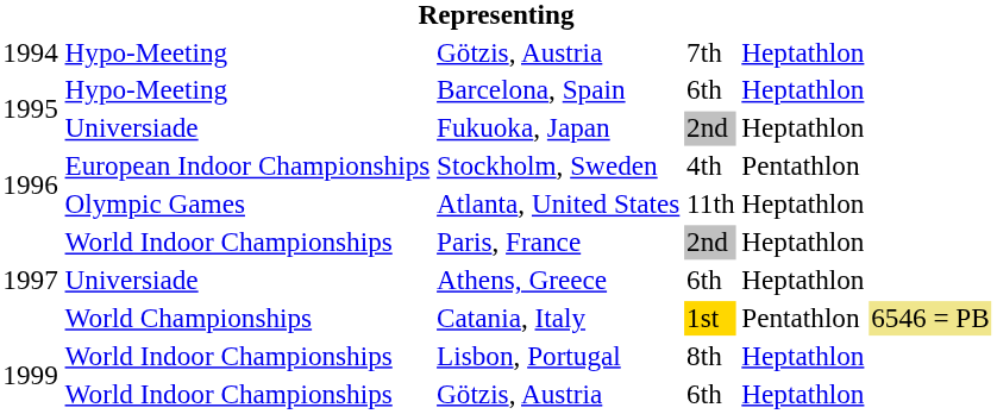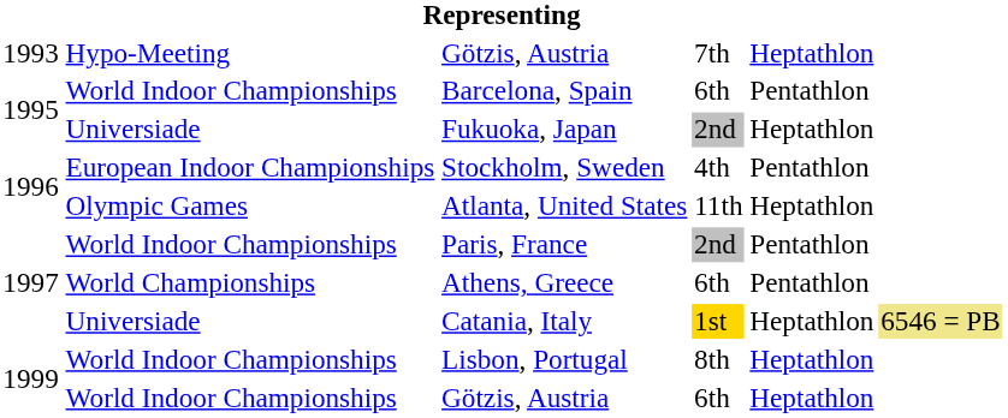 <table>
 <tr>
 <th colspan="6">Representing </th>
 </tr>
 <tr>
-<td>1994</td>
+<td>1993</td>
 <td><a href='#'>Hypo-Meeting</a></td>
 <td><a href='#'>Götzis</a>, <a href='#'>Austria</a></td>
 <td>7th</td>
 <td><a href='#'>Heptathlon</a></td>
 <td></td>
 </tr>
 <tr>
 <td rowspan=2>1995</td>
-<td><a href='#'>Hypo-Meeting</a></td>
+<td><a href='#'>World Indoor Championships</a></td>
 <td><a href='#'>Barcelona</a>, <a href='#'>Spain</a></td>
 <td>6th</td>
-<td><a href='#'>Heptathlon</a></td>
+<td>Pentathlon</td>
 <td></td>
 </tr>
 <tr>
 <td><a href='#'>Universiade</a></td>
 <td><a href='#'>Fukuoka</a>, <a href='#'>Japan</a></td>
 <td bgcolor="silver">2nd</td>
 <td>Heptathlon</td>
 <td></td>
 </tr>
 <tr>
 <td rowspan=2>1996</td>
 <td><a href='#'>European Indoor Championships</a></td>
 <td><a href='#'>Stockholm</a>, <a href='#'>Sweden</a></td>
 <td>4th</td>
 <td>Pentathlon</td>
 <td></td>
 </tr>
 <tr>
 <td><a href='#'>Olympic Games</a></td>
 <td><a href='#'>Atlanta</a>, <a href='#'>United States</a></td>
 <td>11th</td>
 <td>Heptathlon</td>
 <td></td>
 </tr>
 <tr>
 <td rowspan=3>1997</td>
 <td><a href='#'>World Indoor Championships</a></td>
 <td><a href='#'>Paris</a>, <a href='#'>France</a></td>
 <td bgcolor="silver">2nd</td>
-<td>Heptathlon</td>
+<td>Pentathlon</td>
+<td></td>
+</tr>
+<tr>
+<td><a href='#'>World Championships</a></td>
+<td><a href='#'>Athens, Greece</a></td>
+<td>6th</td>
+<td>Pentathlon</td>
 <td></td>
 </tr>
 <tr>
 <td><a href='#'>Universiade</a></td>
-<td><a href='#'>Athens, Greece</a></td>
-<td>6th</td>
-<td>Heptathlon</td>
-<td></td>
-</tr>
-<tr>
-<td><a href='#'>World Championships</a></td>
 <td><a href='#'>Catania</a>, <a href='#'>Italy</a></td>
 <td bgcolor="gold">1st</td>
-<td>Pentathlon</td>
+<td>Heptathlon</td>
 <td style="background: khaki;">6546 = PB</td>
 </tr>
 <tr>
 <td rowspan=2>1999</td>
 <td><a href='#'>World Indoor Championships</a></td>
 <td><a href='#'>Lisbon</a>, <a href='#'>Portugal</a></td>
 <td>8th</td>
 <td><a href='#'>Heptathlon</a></td>
 <td></td>
 </tr>
 <tr>
 <td><a href='#'>World Indoor Championships</a></td>
 <td><a href='#'>Götzis</a>, <a href='#'>Austria</a></td>
 <td>6th</td>
 <td><a href='#'>Heptathlon</a></td>
 <td></td>
 </tr>
 </table>
